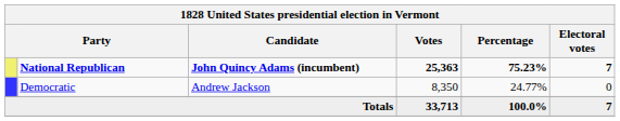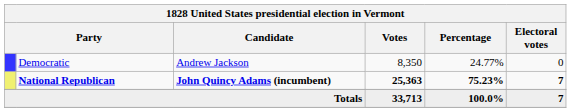 <table class="wikitable" style="font-size: 95%;">
 <tr>
 <th colspan="6">1828 United States presidential election in Vermont</th>
 </tr>
 <tr>
 <th colspan="2" style="width: 15em">Party</th>
 <th style="width: 17em">Candidate</th>
 <th style="width: 5em">Votes</th>
 <th style="width: 7em">Percentage</th>
 <th style="width: 5em">Electoral votes</th>
 </tr>
 <tr>
+<th style="background-color:#3333FF; width: 3px"></th>
+<td style="width: 130px"><a href='#'>Democratic</a></td>
+<td><a href='#'>Andrew Jackson</a></td>
+<td align="right">8,350</td>
+<td align="right">24.77%</td>
+<td align="right">0</td>
+</tr>
+<tr>
 <th style="background-color:#F0F071; width: 3px"></th>
 <td style="width: 130px"><strong><a href='#'>National Republican</a></strong></td>
 <td><strong><a href='#'>John Quincy Adams</a> (incumbent)</strong></td>
 <td align="right"><strong>25,363</strong></td>
 <td align="right"><strong>75.23%</strong></td>
 <td align="right"><strong>7</strong></td>
-</tr>
-<tr>
-<th style="background-color:#3333FF; width: 3px"></th>
-<td style="width: 130px"><a href='#'>Democratic</a></td>
-<td><a href='#'>Andrew Jackson</a></td>
-<td align="right">8,350</td>
-<td align="right">24.77%</td>
-<td align="right">0</td>
 </tr>
 <tr>
 </tr>
 <tr bgcolor="#EEEEEE">
 <td colspan="3" align="right"><strong>Totals</strong></td>
 <td align="right"><strong>33,713</strong></td>
 <td align="right"><strong>100.0%</strong></td>
 <td align="right"><strong>7</strong></td>
 </tr>
 <tr>
 </tr>
 </table>
